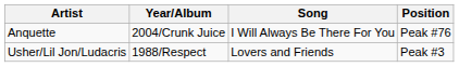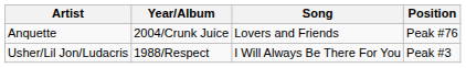 <table class="wikitable">
 <tr>
 <th>Artist</th>
 <th>Year/Album</th>
 <th>Song</th>
 <th>Position</th>
 </tr>
 <tr>
 <td>Anquette</td>
 <td>2004/Crunk Juice</td>
-<td>I Will Always Be There For You</td>
+<td>Lovers and Friends</td>
 <td>Peak #76 </td>
 </tr>
 <tr>
 <td>Usher/Lil Jon/Ludacris</td>
 <td>1988/Respect</td>
-<td>Lovers and Friends</td>
+<td>I Will Always Be There For You</td>
 <td>Peak #3</td>
 </tr>
 </table>
